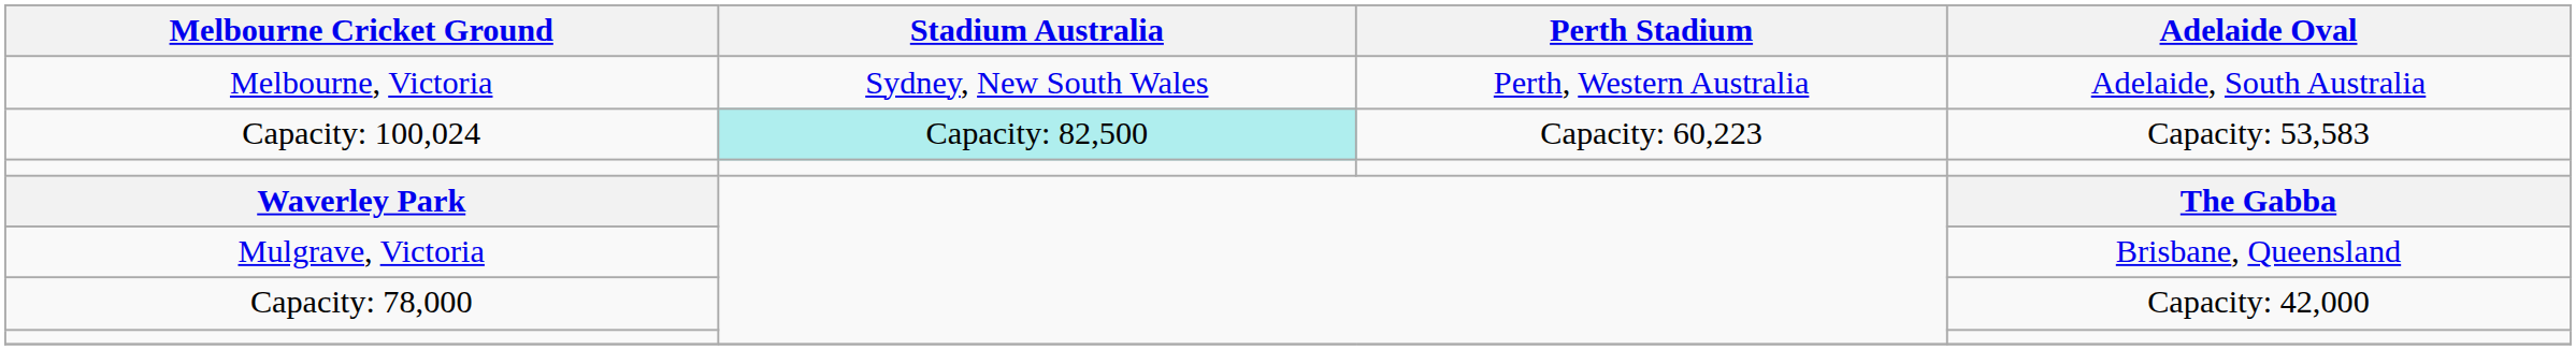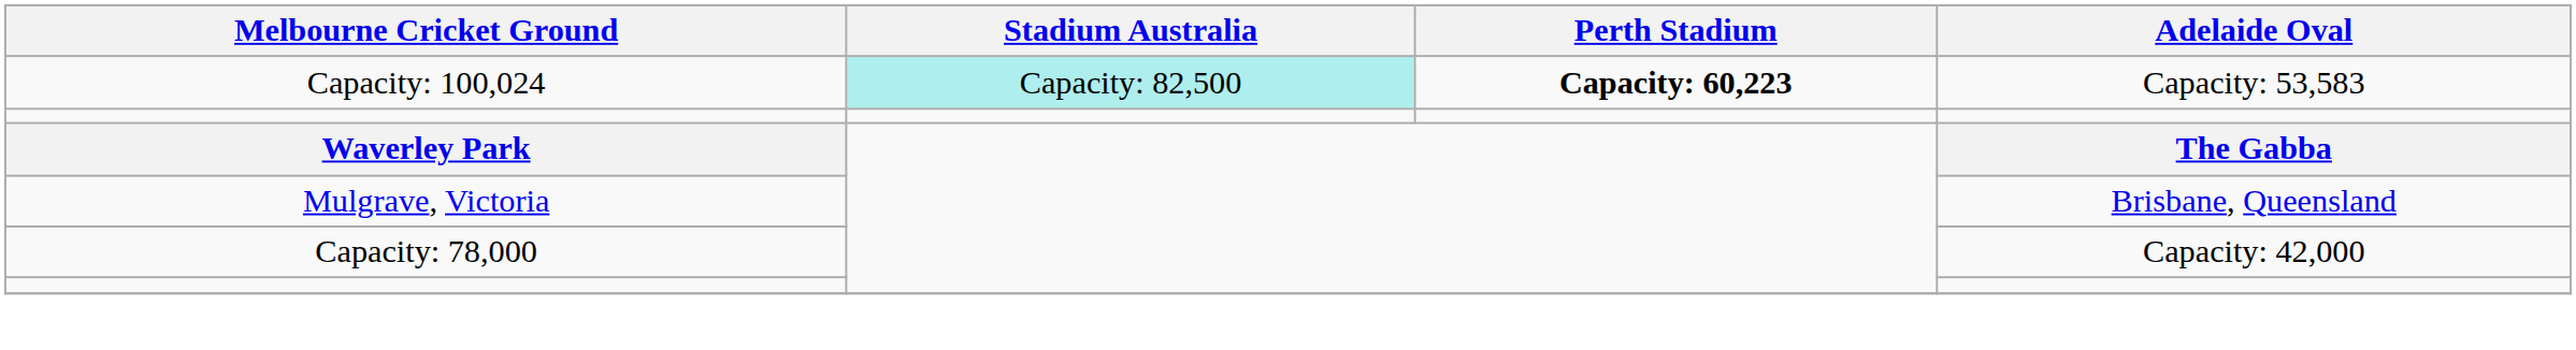 <table class="wikitable" style="text-align:center; width:100%;">
 <tr>
 <th><a href='#'>Melbourne Cricket Ground</a></th>
 <th><a href='#'>Stadium Australia</a></th>
 <th><a href='#'>Perth Stadium</a></th>
 <th><a href='#'>Adelaide Oval</a></th>
 </tr>
 <tr>
-<td><a href='#'>Melbourne</a>, <a href='#'>Victoria</a></td>
-<td><a href='#'>Sydney</a>, <a href='#'>New South Wales</a></td>
-<td><a href='#'>Perth</a>, <a href='#'>Western Australia</a></td>
-<td><a href='#'>Adelaide</a>, <a href='#'>South Australia</a></td>
-</tr>
-<tr>
 <td>Capacity: 100,024</td>
 <td style="background: paleturquoise;">Capacity: 82,500</td>
-<td>Capacity: 60,223</td>
+<td><strong>Capacity: 60,223</strong></td>
 <td>Capacity: 53,583</td>
 </tr>
 <tr>
 <td></td>
 <td></td>
 <td></td>
 <td></td>
 </tr>
 <tr>
 <th><a href='#'>Waverley Park</a></th>
 <td rowspan="4" colspan="2"></td>
 <th><a href='#'>The Gabba</a></th>
 </tr>
 <tr>
 <td><a href='#'>Mulgrave</a>, <a href='#'>Victoria</a></td>
 <td><a href='#'>Brisbane</a>, <a href='#'>Queensland</a></td>
 </tr>
 <tr>
 <td>Capacity: 78,000</td>
 <td>Capacity: 42,000</td>
 </tr>
 <tr>
 <td></td>
 <td></td>
 </tr>
 <tr>
 </tr>
 </table>
